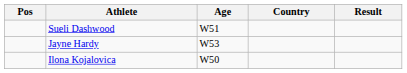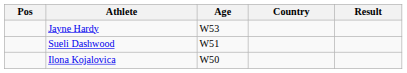 <table class="wikitable"  style="text-align:center; width:50%;">
 <tr>
 <th>Pos</th>
 <th>Athlete</th>
 <th>Age</th>
 <th>Country</th>
 <th>Result</th>
 </tr>
 <tr>
 <td align=center></td>
-<td align=left><a href='#'>Sueli Dashwood</a></td>
-<td align=left>W51</td>
+<td align=left><a href='#'>Jayne Hardy</a></td>
+<td align=left>W53</td>
 <td align=left></td>
 <td></td>
 </tr>
 <tr>
 <td align=center></td>
-<td align=left><a href='#'>Jayne Hardy</a></td>
-<td align=left>W53</td>
+<td align=left><a href='#'>Sueli Dashwood</a></td>
+<td align=left>W51</td>
 <td align=left></td>
 <td></td>
 </tr>
 <tr>
 <td align=center></td>
 <td align=left><a href='#'>Ilona Kojalovica</a></td>
 <td align=left>W50</td>
 <td align=left></td>
 <td></td>
 </tr>
 </table>
